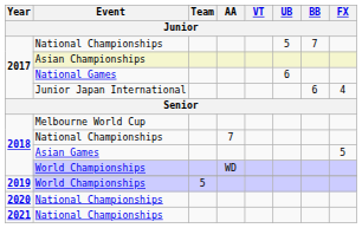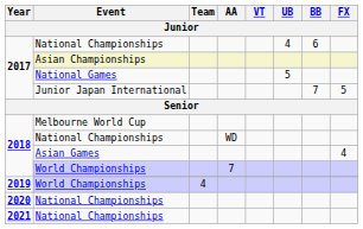 <table class="wikitable" style="text-align:center; font-size:95%;">
 <tr>
 <th align=center>Year</th>
 <th align=center>Event</th>
 <th style="width:30px;">Team</th>
 <th style="width:30px;">AA</th>
 <th style="width:30px;"><a href='#'>VT</a></th>
 <th style="width:30px;"><a href='#'>UB</a></th>
 <th style="width:30px;"><a href='#'>BB</a></th>
 <th style="width:30px;"><a href='#'>FX</a></th>
 </tr>
 <tr>
 <th colspan="8"><strong>Junior</strong></th>
 </tr>
 <tr>
 <td rowspan="4"><strong>2017</strong></td>
 <td align=left>National Championships</td>
 <td></td>
 <td></td>
 <td></td>
-<td>5</td>
-<td>7</td>
+<td>4</td>
+<td>6</td>
 <td></td>
 </tr>
 <tr bgcolor="#f5f6ce">
 <td align=left>Asian Championships</td>
 <td></td>
 <td></td>
 <td></td>
 <td></td>
 <td></td>
 <td></td>
 </tr>
 <tr>
 <td align=left><a href='#'>National Games</a></td>
 <td></td>
 <td></td>
 <td></td>
-<td>6</td>
+<td>5</td>
 <td></td>
 <td></td>
 </tr>
 <tr>
 <td align=left>Junior Japan International</td>
 <td></td>
 <td></td>
 <td></td>
 <td></td>
-<td>6</td>
-<td>4</td>
+<td>7</td>
+<td>5</td>
 </tr>
 <tr>
 <th colspan="8"><strong>Senior</strong></th>
 </tr>
 <tr>
 <td rowspan="4"><strong><a href='#'>2018</a></strong></td>
 <td align=left>Melbourne World Cup</td>
 <td></td>
 <td></td>
 <td></td>
 <td></td>
 <td></td>
 <td></td>
 </tr>
 <tr>
 <td align=left>National Championships</td>
 <td></td>
-<td>7</td>
+<td>WD</td>
 <td></td>
 <td></td>
 <td></td>
 <td></td>
 </tr>
 <tr>
 <td align=left><a href='#'>Asian Games</a></td>
 <td></td>
 <td></td>
 <td></td>
 <td></td>
 <td></td>
-<td>5</td>
+<td>4</td>
 </tr>
 <tr bgcolor="#ccccff">
 <td align=left><a href='#'>World Championships</a></td>
 <td></td>
-<td>WD</td>
+<td>7</td>
 <td></td>
 <td></td>
 <td></td>
 <td></td>
 </tr>
 <tr>
 <td rowspan="2"><strong><a href='#'>2019</a></strong></td>
 </tr>
 <tr bgcolor="#ccccff">
 <td align=left><a href='#'>World Championships</a></td>
-<td>5</td>
+<td>4</td>
 <td></td>
 <td></td>
 <td></td>
 <td></td>
 <td></td>
 </tr>
 <tr>
 <td rowspan="1"><strong><a href='#'>2020</a></strong></td>
 <td align=left><a href='#'>National Championships</a></td>
 <td></td>
 <td></td>
 <td></td>
 <td></td>
 <td></td>
 <td></td>
 </tr>
 <tr>
 <td rowspan="1"><strong><a href='#'>2021</a></strong></td>
 <td align=left><a href='#'>National Championships</a></td>
 <td></td>
 <td></td>
 <td></td>
 <td></td>
 <td></td>
 <td></td>
 </tr>
 </table>
